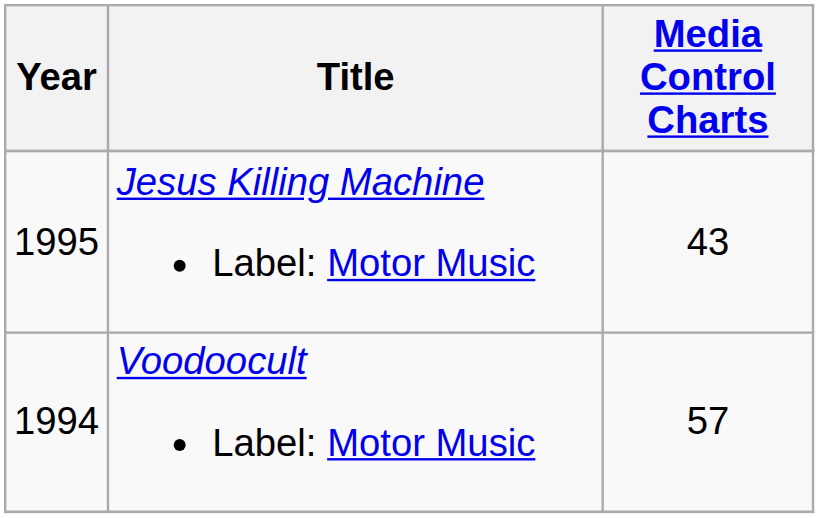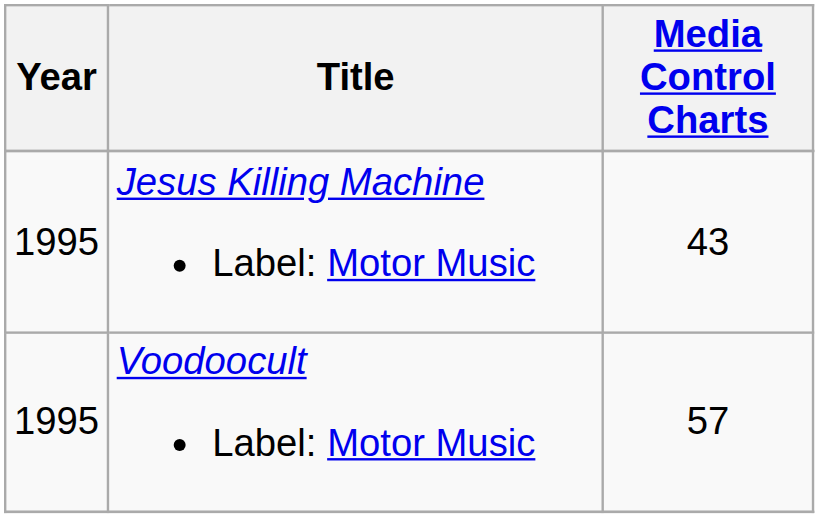 <table class="wikitable">
 <tr>
 <th>Year</th>
 <th width="200">Title</th>
 <th style="width:5em"><a href='#'>Media Control Charts</a><br></th>
 </tr>
 <tr align="center">
 </tr>
 <tr align="center">
 <td>1995</td>
 <td align="left"><em><a href='#'>Jesus Killing Machine</a></em><br><ul><li>Label: <a href='#'>Motor Music</a></li></ul></td>
 <td>43</td>
 </tr>
 <tr align="center">
-<td>1994</td>
+<td>1995</td>
 <td align="left"><em><a href='#'>Voodoocult</a></em><br><ul><li>Label: <a href='#'>Motor Music</a></li></ul></td>
 <td>57</td>
 </tr>
 <tr>
 </tr>
 </table>
